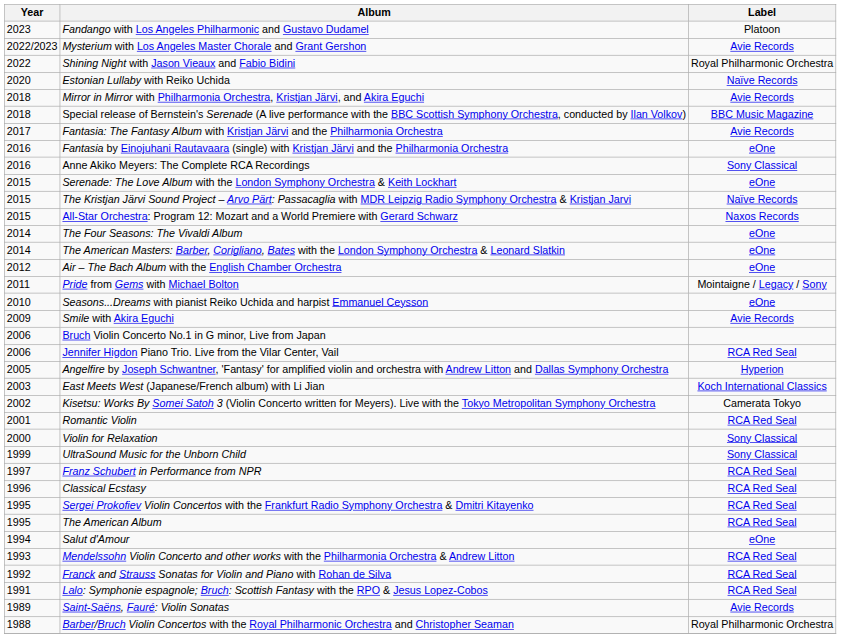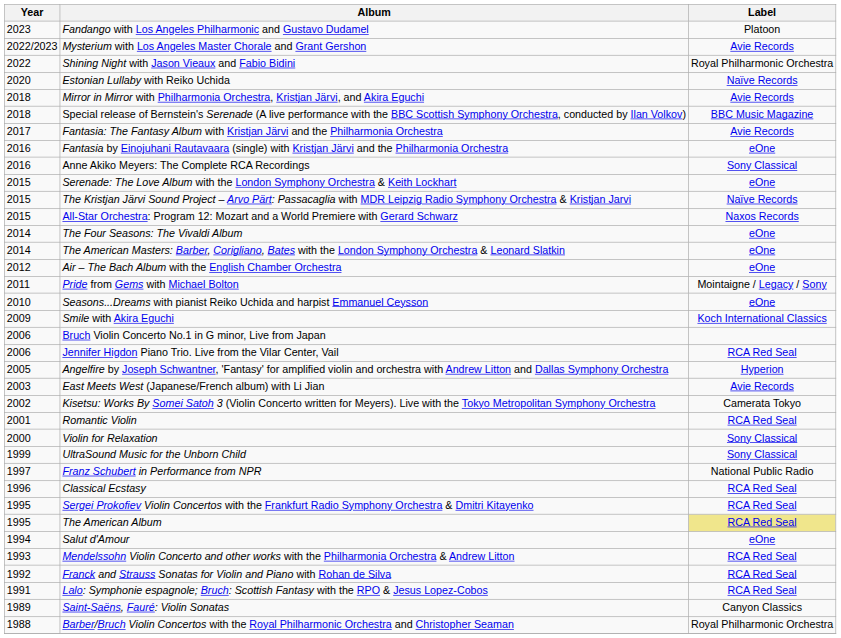 <table class="wikitable sortable">
 <tr>
 <th>Year</th>
 <th>Album</th>
 <th>Label</th>
 </tr>
 <tr>
 <td>2023</td>
 <td><em>Fandango</em> with <a href='#'>Los Angeles Philharmonic</a> and <a href='#'>Gustavo Dudamel</a></td>
 <td style="text-align:center;">Platoon</td>
 </tr>
 <tr>
 <td>2022/2023</td>
 <td><em>Mysterium</em> with <a href='#'>Los Angeles Master Chorale</a> and <a href='#'>Grant Gershon</a></td>
 <td style="text-align:center;"><a href='#'>Avie Records</a></td>
 </tr>
 <tr>
 <td>2022</td>
 <td><em>Shining Night</em> with <a href='#'>Jason Vieaux</a> and <a href='#'>Fabio Bidini</a></td>
 <td style="text-align:center;">Royal Philharmonic Orchestra</td>
 </tr>
 <tr>
 <td>2020</td>
 <td><em>Estonian Lullaby</em> with Reiko Uchida</td>
 <td style="text-align:center;"><a href='#'>Naïve Records</a></td>
 </tr>
 <tr>
 <td>2018</td>
 <td><em>Mirror in Mirror</em> with <a href='#'>Philharmonia Orchestra</a>, <a href='#'>Kristjan Järvi</a>, and <a href='#'>Akira Eguchi</a></td>
 <td style="text-align:center;"><a href='#'>Avie Records</a></td>
 </tr>
 <tr>
 <td>2018</td>
 <td>Special release of Bernstein's <em>Serenade</em> (A live performance with the <a href='#'>BBC Scottish Symphony Orchestra</a>, conducted by <a href='#'>Ilan Volkov</a>)</td>
 <td style="text-align:center;"><a href='#'>BBC Music Magazine</a></td>
 </tr>
 <tr>
 <td>2017</td>
 <td><em>Fantasia: The Fantasy Album</em> with <a href='#'>Kristjan Järvi</a> and the <a href='#'>Philharmonia Orchestra</a></td>
 <td style="text-align:center;"><a href='#'>Avie Records</a></td>
 </tr>
 <tr>
 <td>2016</td>
 <td><em>Fantasia</em> by <a href='#'>Einojuhani Rautavaara</a> (single) with <a href='#'>Kristjan Järvi</a> and the <a href='#'>Philharmonia Orchestra</a></td>
 <td style="text-align:center;"><a href='#'>eOne</a></td>
 </tr>
 <tr>
 <td>2016</td>
 <td>Anne Akiko Meyers: The Complete RCA Recordings</td>
 <td style="text-align:center;"><a href='#'>Sony Classical</a></td>
 </tr>
 <tr>
 <td>2015</td>
 <td><em>Serenade: The Love Album</em> with the <a href='#'>London Symphony Orchestra</a> & <a href='#'>Keith Lockhart</a></td>
 <td style="text-align:center;"><a href='#'>eOne</a></td>
 </tr>
 <tr>
 <td>2015</td>
 <td><em>The Kristjan Järvi Sound Project – <a href='#'>Arvo Pärt</a>: Passacaglia</em> with <a href='#'>MDR Leipzig Radio Symphony Orchestra</a> & <a href='#'>Kristjan Jarvi</a></td>
 <td style="text-align:center;"><a href='#'>Naïve Records</a></td>
 </tr>
 <tr>
 <td>2015</td>
 <td><a href='#'>All-Star Orchestra</a>: Program 12: Mozart and a World Premiere with <a href='#'>Gerard Schwarz</a></td>
 <td style="text-align:center;"><a href='#'>Naxos Records</a></td>
 </tr>
 <tr>
 <td>2014</td>
 <td><em>The Four Seasons: The Vivaldi Album</em></td>
 <td style="text-align:center;"><a href='#'>eOne</a></td>
 </tr>
 <tr>
 <td>2014</td>
 <td><em>The American Masters: <a href='#'>Barber</a>, <a href='#'>Corigliano</a>, <a href='#'>Bates</a></em> with the <a href='#'>London Symphony Orchestra</a> & <a href='#'>Leonard Slatkin</a></td>
 <td style="text-align:center;"><a href='#'>eOne</a></td>
 </tr>
 <tr>
 <td>2012</td>
 <td><em>Air – The Bach Album</em> with the <a href='#'>English Chamber Orchestra</a></td>
 <td style="text-align:center;"><a href='#'>eOne</a></td>
 </tr>
 <tr>
 <td>2011</td>
 <td><em><a href='#'>Pride</a></em> from <em><a href='#'>Gems</a></em> with <a href='#'>Michael Bolton</a></td>
 <td style="text-align:center;">Mointaigne / <a href='#'>Legacy</a> / <a href='#'>Sony</a></td>
 </tr>
 <tr>
 <td>2010</td>
 <td><em>Seasons...Dreams</em> with pianist Reiko Uchida and harpist <a href='#'>Emmanuel Ceysson</a></td>
 <td style="text-align:center;"><a href='#'>eOne</a></td>
 </tr>
 <tr>
 <td>2009</td>
 <td><em>Smile</em> with <a href='#'>Akira Eguchi</a></td>
-<td style="text-align:center;"><a href='#'>Avie Records</a></td>
+<td style="text-align:center;"><a href='#'>Koch International Classics</a></td>
 </tr>
 <tr>
 <td>2006</td>
 <td><a href='#'>Bruch</a> Violin Concerto No.1 in G minor, Live from Japan</td>
 <td style="text-align:center;"></td>
 </tr>
 <tr>
 <td>2006</td>
 <td><a href='#'>Jennifer Higdon</a> Piano Trio. Live from the Vilar Center, Vail</td>
 <td style="text-align:center;"><a href='#'>RCA Red Seal</a></td>
 </tr>
 <tr>
 <td>2005</td>
 <td><em>Angelfire</em> by <a href='#'>Joseph Schwantner</a>, 'Fantasy' for amplified violin and orchestra with <a href='#'>Andrew Litton</a> and <a href='#'>Dallas Symphony Orchestra</a></td>
 <td style="text-align:center;"><a href='#'>Hyperion</a></td>
 </tr>
 <tr>
 <td>2003</td>
 <td><em>East Meets West</em> (Japanese/French album) with Li Jian</td>
-<td style="text-align:center;"><a href='#'>Koch International Classics</a></td>
+<td style="text-align:center;"><a href='#'>Avie Records</a></td>
 </tr>
 <tr>
 <td>2002</td>
 <td><em>Kisetsu: Works By <a href='#'>Somei Satoh</a> 3</em> (Violin Concerto written for Meyers). Live with the <a href='#'>Tokyo Metropolitan Symphony Orchestra</a></td>
 <td style="text-align:center;">Camerata Tokyo</td>
 </tr>
 <tr>
 <td>2001</td>
 <td><em>Romantic Violin</em></td>
 <td style="text-align:center;"><a href='#'>RCA Red Seal</a></td>
 </tr>
 <tr>
 <td>2000</td>
 <td><em>Violin for Relaxation</em></td>
 <td style="text-align:center;"><a href='#'>Sony Classical</a></td>
 </tr>
 <tr>
 <td>1999</td>
 <td><em>UltraSound Music for the Unborn Child</em></td>
 <td style="text-align:center;"><a href='#'>Sony Classical</a></td>
 </tr>
 <tr>
 <td>1997</td>
 <td><em><a href='#'>Franz Schubert</a> in Performance from NPR</em></td>
-<td style="text-align:center;"><a href='#'>RCA Red Seal</a></td>
+<td style="text-align:center;">National Public Radio</td>
 </tr>
 <tr>
 <td>1996</td>
 <td><em>Classical Ecstasy</em></td>
 <td style="text-align:center;"><a href='#'>RCA Red Seal</a></td>
 </tr>
 <tr>
 <td>1995</td>
 <td><em><a href='#'>Sergei Prokofiev</a> Violin Concertos</em> with the <a href='#'>Frankfurt Radio Symphony Orchestra</a> & <a href='#'>Dmitri Kitayenko</a></td>
 <td style="text-align:center;"><a href='#'>RCA Red Seal</a></td>
 </tr>
 <tr>
 <td>1995</td>
 <td><em>The American Album</em></td>
-<td style="text-align:center;"><a href='#'>RCA Red Seal</a></td>
+<td style="background: khaki; text-align:center;"><a href='#'>RCA Red Seal</a></td>
 </tr>
 <tr>
 <td>1994</td>
 <td><em>Salut d'Amour</em></td>
 <td style="text-align:center;"><a href='#'>eOne</a></td>
 </tr>
 <tr>
 <td>1993</td>
 <td><em><a href='#'>Mendelssohn</a> Violin Concerto and other works</em> with the <a href='#'>Philharmonia Orchestra</a> & <a href='#'>Andrew Litton</a></td>
 <td style="text-align:center;"><a href='#'>RCA Red Seal</a></td>
 </tr>
 <tr>
 <td>1992</td>
 <td><em><a href='#'>Franck</a> and <a href='#'>Strauss</a> Sonatas for Violin and Piano</em> with <a href='#'>Rohan de Silva</a></td>
 <td style="text-align:center;"><a href='#'>RCA Red Seal</a></td>
 </tr>
 <tr>
 <td>1991</td>
 <td><em><a href='#'>Lalo</a>: Symphonie espagnole; <a href='#'>Bruch</a>: Scottish Fantasy</em> with the <a href='#'>RPO</a> & <a href='#'>Jesus Lopez-Cobos</a></td>
 <td style="text-align:center;"><a href='#'>RCA Red Seal</a></td>
 </tr>
 <tr>
 <td>1989</td>
 <td><em><a href='#'>Saint-Saëns</a>, <a href='#'>Fauré</a>: Violin Sonatas</em></td>
-<td style="text-align:center;"><a href='#'>Avie Records</a></td>
+<td style="text-align:center;">Canyon Classics</td>
 </tr>
 <tr>
 <td>1988</td>
 <td><em><a href='#'>Barber</a>/<a href='#'>Bruch</a> Violin Concertos</em> with the <a href='#'>Royal Philharmonic Orchestra</a> and <a href='#'>Christopher Seaman</a></td>
 <td style="text-align:center;">Royal Philharmonic Orchestra</td>
 </tr>
 <tr>
 </tr>
 </table>
